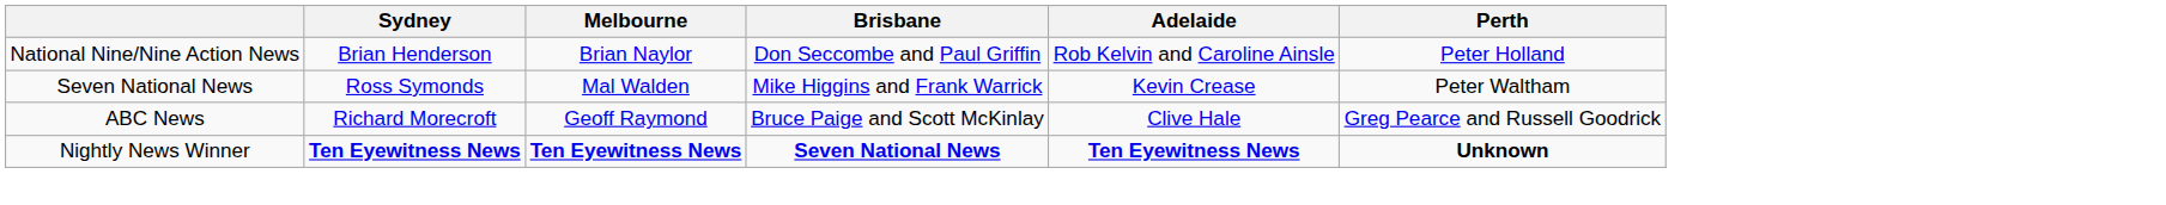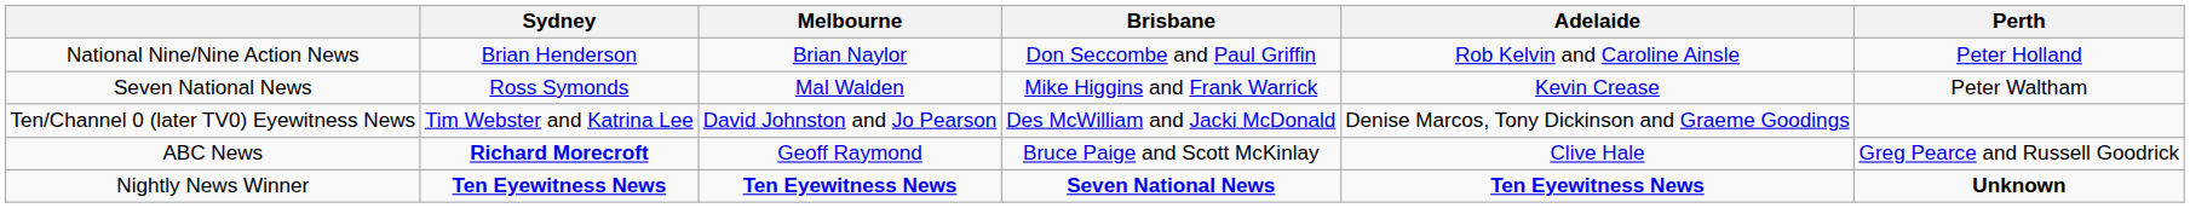 <table class="wikitable">
 <tr>
 <th></th>
 <th>Sydney</th>
 <th>Melbourne</th>
 <th>Brisbane</th>
 <th>Adelaide</th>
 <th>Perth</th>
 </tr>
 <tr style="text-align:center">
 <td>National Nine/Nine Action News</td>
 <td><a href='#'>Brian Henderson</a></td>
 <td><a href='#'>Brian Naylor</a></td>
 <td><a href='#'>Don Seccombe</a> and <a href='#'>Paul Griffin</a></td>
 <td><a href='#'>Rob Kelvin</a> and <a href='#'>Caroline Ainsle</a></td>
 <td><a href='#'>Peter Holland</a></td>
 </tr>
 <tr style="text-align:center">
 <td>Seven National News</td>
 <td><a href='#'>Ross Symonds</a></td>
 <td><a href='#'>Mal Walden</a></td>
 <td><a href='#'>Mike Higgins</a> and <a href='#'>Frank Warrick</a></td>
 <td><a href='#'>Kevin Crease</a></td>
 <td>Peter Waltham</td>
 </tr>
 <tr style="text-align:center">
+<td>Ten/Channel 0 (later TV0) Eyewitness News</td>
+<td><a href='#'>Tim Webster</a> and <a href='#'>Katrina Lee</a></td>
+<td><a href='#'>David Johnston</a> and <a href='#'>Jo Pearson</a></td>
+<td><a href='#'>Des McWilliam</a> and <a href='#'>Jacki McDonald</a></td>
+<td>Denise Marcos, Tony Dickinson and <a href='#'>Graeme Goodings</a></td>
+<td></td>
+</tr>
+<tr style="text-align:center">
 <td>ABC News</td>
-<td><a href='#'>Richard Morecroft</a></td>
+<td><strong><a href='#'>Richard Morecroft</a></strong></td>
 <td><a href='#'>Geoff Raymond</a></td>
 <td><a href='#'>Bruce Paige</a> and Scott McKinlay</td>
 <td><a href='#'>Clive Hale</a></td>
 <td><a href='#'>Greg Pearce</a> and Russell Goodrick</td>
 </tr>
 <tr style="text-align:center">
 <td>Nightly News Winner</td>
 <td><strong><a href='#'>Ten Eyewitness News</a></strong></td>
 <td><strong><a href='#'>Ten Eyewitness News</a></strong></td>
 <td><strong><a href='#'>Seven National News</a></strong></td>
 <td><strong><a href='#'>Ten Eyewitness News</a></strong></td>
 <td><strong>Unknown</strong></td>
 </tr>
 </table>
